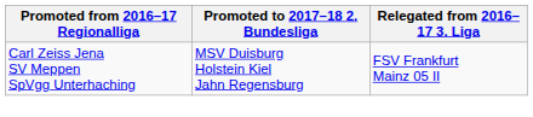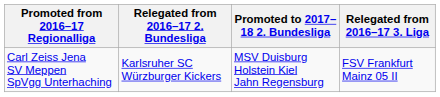 <table class="wikitable">
 <tr>
 <th>Promoted from <a href='#'>2016–17 Regionalliga</a></th>
+<th>Relegated from <a href='#'>2016–17 2. Bundesliga</a></th>
 <th>Promoted to <a href='#'>2017–18 2. Bundesliga</a></th>
 <th>Relegated from <a href='#'>2016–17 3. Liga</a></th>
 </tr>
 <tr>
 <td><a href='#'>Carl Zeiss Jena</a><br><a href='#'>SV Meppen</a><br><a href='#'>SpVgg Unterhaching</a></td>
+<td><a href='#'>Karlsruher SC</a><br><a href='#'>Würzburger Kickers</a></td>
 <td><a href='#'>MSV Duisburg</a><br><a href='#'>Holstein Kiel</a><br><a href='#'>Jahn Regensburg</a></td>
 <td><a href='#'>FSV Frankfurt</a><br><a href='#'>Mainz 05 II</a></td>
 </tr>
 </table>
